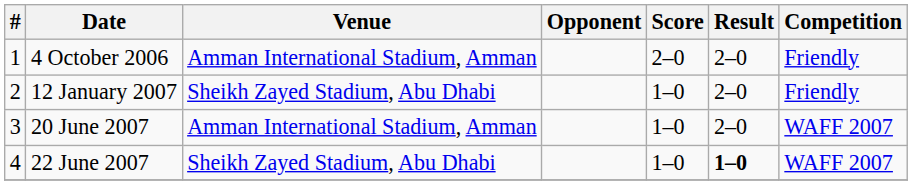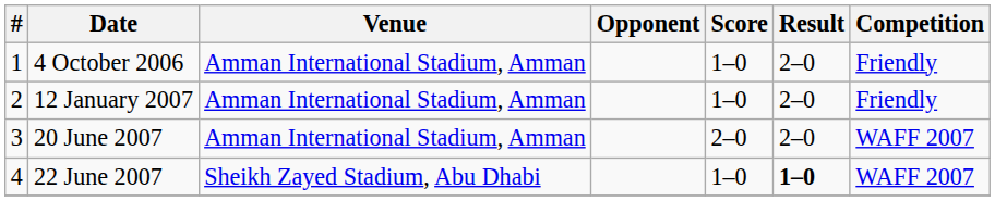 <table class="wikitable">
 <tr>
 <th>#</th>
 <th>Date</th>
 <th>Venue</th>
 <th>Opponent</th>
 <th>Score</th>
 <th>Result</th>
 <th>Competition</th>
 </tr>
 <tr>
 <td>1</td>
 <td>4 October 2006</td>
 <td><a href='#'>Amman International Stadium</a>, <a href='#'>Amman</a></td>
 <td></td>
-<td>2–0</td>
+<td>1–0</td>
 <td>2–0</td>
 <td><a href='#'>Friendly</a></td>
 </tr>
 <tr>
 <td>2</td>
 <td>12 January 2007</td>
-<td><a href='#'>Sheikh Zayed Stadium</a>, <a href='#'>Abu Dhabi</a></td>
+<td><a href='#'>Amman International Stadium</a>, <a href='#'>Amman</a></td>
 <td></td>
 <td>1–0</td>
 <td>2–0</td>
 <td><a href='#'>Friendly</a></td>
 </tr>
 <tr>
 <td>3</td>
 <td>20 June 2007</td>
 <td><a href='#'>Amman International Stadium</a>, <a href='#'>Amman</a></td>
 <td></td>
-<td>1–0</td>
+<td>2–0</td>
 <td>2–0</td>
 <td><a href='#'>WAFF 2007</a></td>
 </tr>
 <tr>
 <td>4</td>
 <td>22 June 2007</td>
 <td><a href='#'>Sheikh Zayed Stadium</a>, <a href='#'>Abu Dhabi</a></td>
 <td></td>
 <td>1–0</td>
 <td><strong>1–0</strong></td>
 <td><a href='#'>WAFF 2007</a></td>
 </tr>
 <tr>
 </tr>
 </table>
